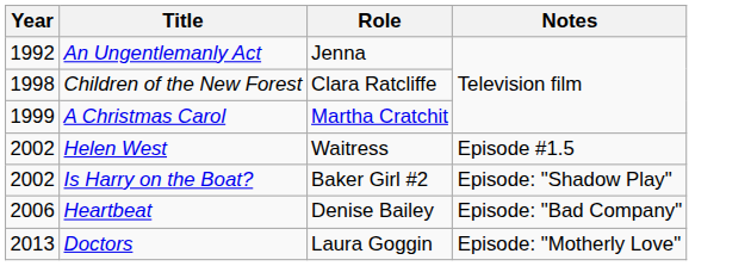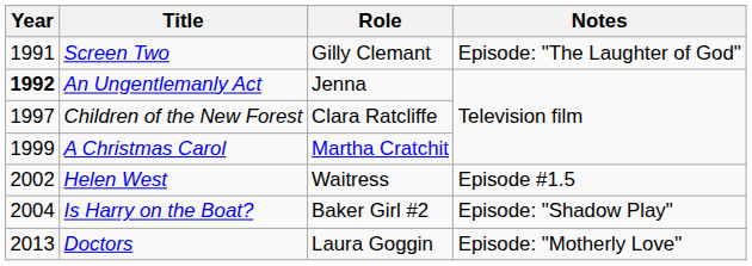 <table class="wikitable sortable">
 <tr>
 <th>Year</th>
 <th>Title</th>
 <th>Role</th>
 <th>Notes</th>
 </tr>
 <tr>
-<td>1992</td>
+<td>1991</td>
+<td><em><a href='#'>Screen Two</a></em></td>
+<td>Gilly Clemant</td>
+<td>Episode: "The Laughter of God"</td>
+</tr>
+<tr>
+<td><strong>1992</strong></td>
 <td><em><a href='#'>An Ungentlemanly Act</a></em></td>
 <td>Jenna</td>
 <td rowspan="3">Television film</td>
 </tr>
 <tr>
-<td>1998</td>
+<td>1997</td>
 <td><em>Children of the New Forest</em></td>
 <td>Clara Ratcliffe</td>
 </tr>
 <tr>
 <td>1999</td>
 <td><a href='#'><em>A Christmas Carol</em></a></td>
 <td><a href='#'>Martha Cratchit</a></td>
 </tr>
 <tr>
 <td>2002</td>
 <td><a href='#'><em>Helen West</em></a></td>
 <td>Waitress</td>
 <td>Episode #1.5</td>
 </tr>
 <tr>
-<td>2002</td>
+<td>2004</td>
 <td><em><a href='#'>Is Harry on the Boat?</a></em></td>
 <td>Baker Girl #2</td>
 <td>Episode: "Shadow Play"</td>
-</tr>
-<tr>
-<td>2006</td>
-<td><a href='#'><em>Heartbeat</em></a></td>
-<td>Denise Bailey</td>
-<td>Episode: "Bad Company"</td>
 </tr>
 <tr>
 <td>2013</td>
 <td><a href='#'><em>Doctors</em></a></td>
 <td>Laura Goggin</td>
 <td>Episode: "Motherly Love"</td>
 </tr>
 </table>
